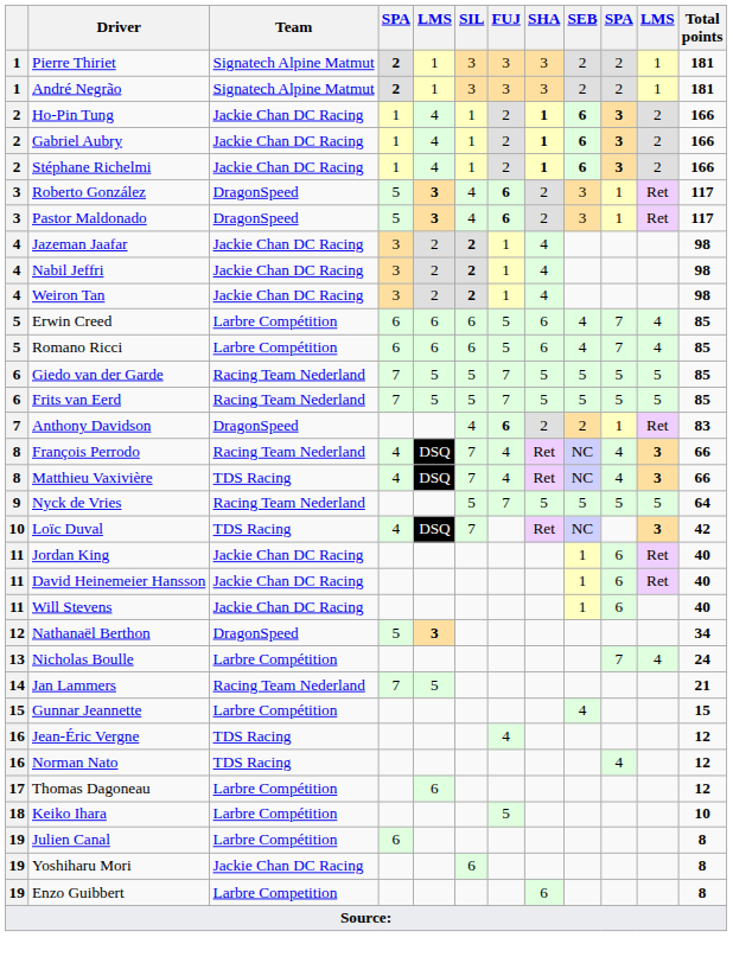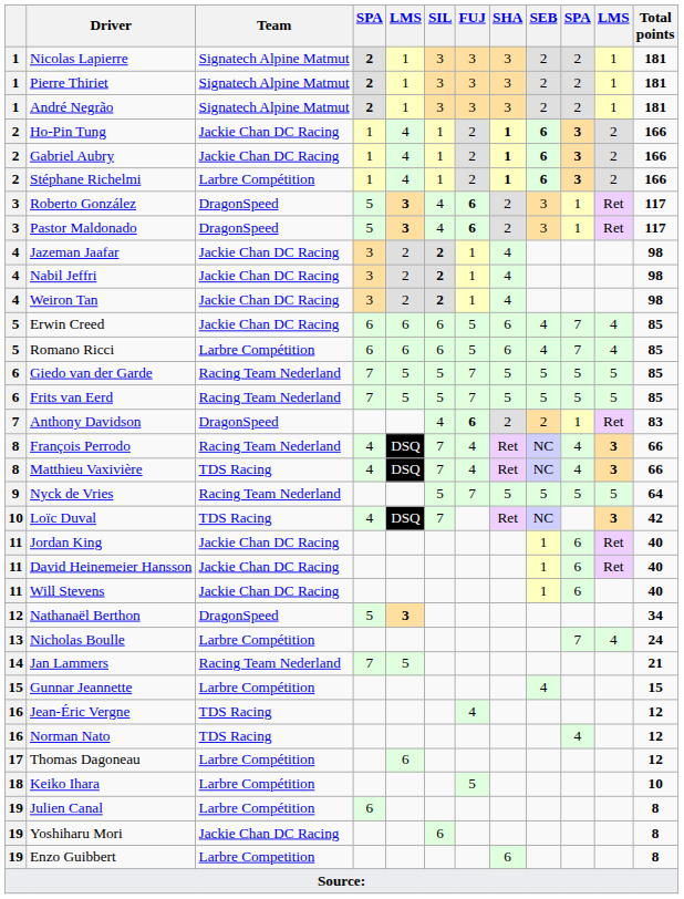 <table class="wikitable" style="font-size: 90%; text-align:center;">
 <tr valign="top">
 <th valign=middle></th>
 <th valign=middle>Driver</th>
 <th valign=middle>Team</th>
 <th><a href='#'>SPA</a><br></th>
 <th><a href='#'>LMS</a><br></th>
 <th><a href='#'>SIL</a><br></th>
 <th><a href='#'>FUJ</a><br></th>
 <th><a href='#'>SHA</a><br></th>
 <th><a href='#'>SEB</a><br></th>
 <th><a href='#'>SPA</a><br></th>
 <th><a href='#'>LMS</a><br></th>
 <th valign=middle>Total<br>points</th>
+</tr>
+<tr>
+<th>1</th>
+<td align=left> <a href='#'>Nicolas Lapierre</a></td>
+<td align=left> <a href='#'>Signatech Alpine Matmut</a></td>
+<td style="background:#DFDFDF;"><strong>2</strong></td>
+<td style="background:#FFFFBF;">1</td>
+<td style="background:#FFDF9F;">3</td>
+<td style="background:#FFDF9F;">3</td>
+<td style="background:#FFDF9F;">3</td>
+<td style="background:#DFDFDF;">2</td>
+<td style="background:#DFDFDF;">2</td>
+<td style="background:#FFFFBF;">1</td>
+<td><strong>181</strong></td>
 </tr>
 <tr>
 <th>1</th>
 <td align=left> <a href='#'>Pierre Thiriet</a></td>
 <td align=left> <a href='#'>Signatech Alpine Matmut</a></td>
 <td style="background:#DFDFDF;"><strong>2</strong></td>
 <td style="background:#FFFFBF;">1</td>
 <td style="background:#FFDF9F;">3</td>
 <td style="background:#FFDF9F;">3</td>
 <td style="background:#FFDF9F;">3</td>
 <td style="background:#DFDFDF;">2</td>
 <td style="background:#DFDFDF;">2</td>
 <td style="background:#FFFFBF;">1</td>
 <td><strong>181</strong></td>
 </tr>
 <tr>
 <th>1</th>
 <td align=left> <a href='#'>André Negrão</a></td>
 <td align=left> <a href='#'>Signatech Alpine Matmut</a></td>
 <td style="background:#DFDFDF;"><strong>2</strong></td>
 <td style="background:#FFFFBF;">1</td>
 <td style="background:#FFDF9F;">3</td>
 <td style="background:#FFDF9F;">3</td>
 <td style="background:#FFDF9F;">3</td>
 <td style="background:#DFDFDF;">2</td>
 <td style="background:#DFDFDF;">2</td>
 <td style="background:#FFFFBF;">1</td>
 <td><strong>181</strong></td>
 </tr>
 <tr>
 <th>2</th>
 <td align=left> <a href='#'>Ho-Pin Tung</a></td>
 <td align=left> <a href='#'>Jackie Chan DC Racing</a></td>
 <td style="background:#FFFFBF;">1</td>
 <td style="background:#DFFFDF;">4</td>
 <td style="background:#FFFFBF;">1</td>
 <td style="background:#DFDFDF;">2</td>
 <td style="background:#FFFFBF;"><strong>1</strong></td>
 <td style="background:#DFFFDF;"><strong>6</strong></td>
 <td style="background:#FFDF9F;"><strong>3</strong></td>
 <td style="background:#DFDFDF;">2</td>
 <td><strong>166</strong></td>
 </tr>
 <tr>
 <th>2</th>
 <td align=left> <a href='#'>Gabriel Aubry</a></td>
 <td align=left> <a href='#'>Jackie Chan DC Racing</a></td>
 <td style="background:#FFFFBF;">1</td>
 <td style="background:#DFFFDF;">4</td>
 <td style="background:#FFFFBF;">1</td>
 <td style="background:#DFDFDF;">2</td>
 <td style="background:#FFFFBF;"><strong>1</strong></td>
 <td style="background:#DFFFDF;"><strong>6</strong></td>
 <td style="background:#FFDF9F;"><strong>3</strong></td>
 <td style="background:#DFDFDF;">2</td>
 <td><strong>166</strong></td>
 </tr>
 <tr>
 <th>2</th>
 <td align=left> <a href='#'>Stéphane Richelmi</a></td>
-<td align=left> <a href='#'>Jackie Chan DC Racing</a></td>
+<td align="left"> <a href='#'>Larbre Compétition</a></td>
 <td style="background:#FFFFBF;">1</td>
 <td style="background:#DFFFDF;">4</td>
 <td style="background:#FFFFBF;">1</td>
 <td style="background:#DFDFDF;">2</td>
 <td style="background:#FFFFBF;"><strong>1</strong></td>
 <td style="background:#DFFFDF;"><strong>6</strong></td>
 <td style="background:#FFDF9F;"><strong>3</strong></td>
 <td style="background:#DFDFDF;">2</td>
 <td><strong>166</strong></td>
 </tr>
 <tr>
 <th>3</th>
 <td align=left> <a href='#'>Roberto González</a></td>
 <td align=left> <a href='#'>DragonSpeed</a></td>
 <td style="background:#DFFFDF;">5</td>
 <td style="background:#FFDF9F;"><strong>3</strong></td>
 <td style="background:#DFFFDF;">4</td>
 <td style="background:#DFFFDF;"><strong>6</strong></td>
 <td style="background:#DFDFDF;">2</td>
 <td style="background:#FFDF9F;">3</td>
 <td style="background:#FFFFBF;">1</td>
 <td style="background:#EFCFFF;">Ret</td>
 <td><strong>117</strong></td>
 </tr>
 <tr>
 <th>3</th>
 <td align=left> <a href='#'>Pastor Maldonado</a></td>
 <td align=left> <a href='#'>DragonSpeed</a></td>
 <td style="background:#DFFFDF;">5</td>
 <td style="background:#FFDF9F;"><strong>3</strong></td>
 <td style="background:#DFFFDF;">4</td>
 <td style="background:#DFFFDF;"><strong>6</strong></td>
 <td style="background:#DFDFDF;">2</td>
 <td style="background:#FFDF9F;">3</td>
 <td style="background:#FFFFBF;">1</td>
 <td style="background:#EFCFFF;">Ret</td>
 <td><strong>117</strong></td>
 </tr>
 <tr>
 <th>4</th>
 <td align=left> <a href='#'>Jazeman Jaafar</a></td>
 <td align=left> <a href='#'>Jackie Chan DC Racing</a></td>
 <td style="background:#FFDF9F;">3</td>
 <td style="background:#DFDFDF;">2</td>
 <td style="background:#DFDFDF;"><strong>2</strong></td>
 <td style="background:#FFFFBF;">1</td>
 <td style="background:#DFFFDF;">4</td>
 <td></td>
 <td></td>
 <td></td>
 <td><strong>98</strong></td>
 </tr>
 <tr>
 <th>4</th>
 <td align=left> <a href='#'>Nabil Jeffri</a></td>
 <td align=left> <a href='#'>Jackie Chan DC Racing</a></td>
 <td style="background:#FFDF9F;">3</td>
 <td style="background:#DFDFDF;">2</td>
 <td style="background:#DFDFDF;"><strong>2</strong></td>
 <td style="background:#FFFFBF;">1</td>
 <td style="background:#DFFFDF;">4</td>
 <td></td>
 <td></td>
 <td></td>
 <td><strong>98</strong></td>
 </tr>
 <tr>
 <th>4</th>
 <td align=left> <a href='#'>Weiron Tan</a></td>
 <td align=left> <a href='#'>Jackie Chan DC Racing</a></td>
 <td style="background:#FFDF9F;">3</td>
 <td style="background:#DFDFDF;">2</td>
 <td style="background:#DFDFDF;"><strong>2</strong></td>
 <td style="background:#FFFFBF;">1</td>
 <td style="background:#DFFFDF;">4</td>
 <td></td>
 <td></td>
 <td></td>
 <td><strong>98</strong></td>
 </tr>
 <tr>
 <th>5</th>
 <td align="left"> Erwin Creed</td>
-<td align="left"> <a href='#'>Larbre Compétition</a></td>
+<td align=left> <a href='#'>Jackie Chan DC Racing</a></td>
 <td style="background:#DFFFDF;">6</td>
 <td style="background:#DFFFDF;">6</td>
 <td style="background:#DFFFDF;">6</td>
 <td style="background:#DFFFDF;">5</td>
 <td style="background:#DFFFDF;">6</td>
 <td style="background:#DFFFDF;">4</td>
 <td style="background:#DFFFDF;">7</td>
 <td style="background:#DFFFDF;">4</td>
 <td><strong>85</strong></td>
 </tr>
 <tr>
 <th>5</th>
 <td align="left"> Romano Ricci</td>
 <td align="left"> <a href='#'>Larbre Compétition</a></td>
 <td style="background:#DFFFDF;">6</td>
 <td style="background:#DFFFDF;">6</td>
 <td style="background:#DFFFDF;">6</td>
 <td style="background:#DFFFDF;">5</td>
 <td style="background:#DFFFDF;">6</td>
 <td style="background:#DFFFDF;">4</td>
 <td style="background:#DFFFDF;">7</td>
 <td style="background:#DFFFDF;">4</td>
 <td><strong>85</strong></td>
 </tr>
 <tr>
 <th>6</th>
 <td align="left"> <a href='#'>Giedo van der Garde</a></td>
 <td align="left"> <a href='#'>Racing Team Nederland</a></td>
 <td style="background:#DFFFDF;">7</td>
 <td style="background:#DFFFDF;">5</td>
 <td style="background:#DFFFDF;">5</td>
 <td style="background:#DFFFDF;">7</td>
 <td style="background:#DFFFDF;">5</td>
 <td style="background:#DFFFDF;">5</td>
 <td style="background:#DFFFDF;">5</td>
 <td style="background:#DFFFDF;">5</td>
 <td><strong>85</strong></td>
 </tr>
 <tr>
 <th>6</th>
 <td align="left"> <a href='#'>Frits van Eerd</a></td>
 <td align="left"> <a href='#'>Racing Team Nederland</a></td>
 <td style="background:#DFFFDF;">7</td>
 <td style="background:#DFFFDF;">5</td>
 <td style="background:#DFFFDF;">5</td>
 <td style="background:#DFFFDF;">7</td>
 <td style="background:#DFFFDF;">5</td>
 <td style="background:#DFFFDF;">5</td>
 <td style="background:#DFFFDF;">5</td>
 <td style="background:#DFFFDF;">5</td>
 <td><strong>85</strong></td>
 </tr>
 <tr>
 <th>7</th>
 <td align="left"> <a href='#'>Anthony Davidson</a></td>
 <td align="left"> <a href='#'>DragonSpeed</a></td>
 <td></td>
 <td></td>
 <td style="background:#DFFFDF;">4</td>
 <td style="background:#DFFFDF;"><strong>6</strong></td>
 <td style="background:#DFDFDF;">2</td>
 <td style="background:#FFDF9F;">2</td>
 <td style="background:#FFFFBF;">1</td>
 <td style="background:#EFCFFF;">Ret</td>
 <td><strong>83</strong></td>
 </tr>
 <tr>
 <th>8</th>
 <td align=left> <a href='#'>François Perrodo</a></td>
 <td align=left> <a href='#'>Racing Team Nederland</a></td>
 <td style="background:#DFFFDF;">4</td>
 <td style="background-color:#000000; color:white">DSQ</td>
 <td style="background:#DFFFDF;">7</td>
 <td style="background:#DFFFDF;">4</td>
 <td style="background:#EFCFFF;">Ret</td>
 <td style="background:#CFCFFF;">NC</td>
 <td style="background:#DFFFDF;">4</td>
 <td style="background:#FFDF9F;"><strong>3</strong></td>
 <td><strong>66</strong></td>
 </tr>
 <tr>
 <th>8</th>
 <td align=left> <a href='#'>Matthieu Vaxivière</a></td>
 <td align=left> <a href='#'>TDS Racing</a></td>
 <td style="background:#DFFFDF;">4</td>
 <td style="background-color:#000000; color:white">DSQ</td>
 <td style="background:#DFFFDF;">7</td>
 <td style="background:#DFFFDF;">4</td>
 <td style="background:#EFCFFF;">Ret</td>
 <td style="background:#CFCFFF;">NC</td>
 <td style="background:#DFFFDF;">4</td>
 <td style="background:#FFDF9F;"><strong>3</strong></td>
 <td><strong>66</strong></td>
 </tr>
 <tr>
 <th>9</th>
 <td align=left> <a href='#'>Nyck de Vries</a></td>
 <td align=left> <a href='#'>Racing Team Nederland</a></td>
 <td></td>
 <td></td>
 <td style="background:#DFFFDF;">5</td>
 <td style="background:#DFFFDF;">7</td>
 <td style="background:#DFFFDF;">5</td>
 <td style="background:#DFFFDF;">5</td>
 <td style="background:#DFFFDF;">5</td>
 <td style="background:#DFFFDF;">5</td>
 <td><strong>64</strong></td>
 </tr>
 <tr>
 <th>10</th>
 <td align=left> <a href='#'>Loïc Duval</a></td>
 <td align=left> <a href='#'>TDS Racing</a></td>
 <td style="background:#DFFFDF;">4</td>
 <td style="background-color:#000000; color:white">DSQ</td>
 <td style="background:#DFFFDF;">7</td>
 <td></td>
 <td style="background:#EFCFFF;">Ret</td>
 <td style="background:#CFCFFF;">NC</td>
 <td></td>
 <td style="background:#FFDF9F;"><strong>3</strong></td>
 <td><strong>42</strong></td>
 </tr>
 <tr>
 <th>11</th>
 <td align=left> <a href='#'>Jordan King</a></td>
 <td align=left> <a href='#'>Jackie Chan DC Racing</a></td>
 <td></td>
 <td></td>
 <td></td>
 <td></td>
 <td></td>
 <td style="background:#FFFFBF;">1</td>
 <td style="background:#DFFFDF;">6</td>
 <td style="background:#EFCFFF;">Ret</td>
 <td><strong>40</strong></td>
 </tr>
 <tr>
 <th>11</th>
 <td align=left> <a href='#'>David Heinemeier Hansson</a></td>
 <td align=left> <a href='#'>Jackie Chan DC Racing</a></td>
 <td></td>
 <td></td>
 <td></td>
 <td></td>
 <td></td>
 <td style="background:#FFFFBF;">1</td>
 <td style="background:#DFFFDF;">6</td>
 <td style="background:#EFCFFF;">Ret</td>
 <td><strong>40</strong></td>
 </tr>
 <tr>
 <th>11</th>
 <td align=left> <a href='#'>Will Stevens</a></td>
 <td align=left> <a href='#'>Jackie Chan DC Racing</a></td>
 <td></td>
 <td></td>
 <td></td>
 <td></td>
 <td></td>
 <td style="background:#FFFFBF;">1</td>
 <td style="background:#DFFFDF;">6</td>
 <td></td>
 <td><strong>40</strong></td>
 </tr>
 <tr>
 <th>12</th>
 <td align=left> <a href='#'>Nathanaël Berthon</a></td>
 <td align=left> <a href='#'>DragonSpeed</a></td>
 <td style="background:#DFFFDF;">5</td>
 <td style="background:#FFDF9F;"><strong>3</strong></td>
 <td></td>
 <td></td>
 <td></td>
 <td></td>
 <td></td>
 <td></td>
 <td><strong>34</strong></td>
 </tr>
 <tr>
 <th>13</th>
 <td align=left> <a href='#'>Nicholas Boulle</a></td>
 <td align=left> <a href='#'>Larbre Compétition</a></td>
 <td></td>
 <td></td>
 <td></td>
 <td></td>
 <td></td>
 <td></td>
 <td style="background:#DFFFDF;">7</td>
 <td style="background:#DFFFDF;">4</td>
 <td><strong>24</strong></td>
 </tr>
 <tr>
 <th>14</th>
 <td align=left> <a href='#'>Jan Lammers</a></td>
 <td align=left> <a href='#'>Racing Team Nederland</a></td>
 <td style="background:#DFFFDF;">7</td>
 <td style="background:#DFFFDF;">5</td>
 <td></td>
 <td></td>
 <td></td>
 <td></td>
 <td></td>
 <td></td>
 <td><strong>21</strong></td>
 </tr>
 <tr>
 <th>15</th>
 <td align=left> <a href='#'>Gunnar Jeannette</a></td>
 <td align=left> <a href='#'>Larbre Compétition</a></td>
 <td></td>
 <td></td>
 <td></td>
 <td></td>
 <td></td>
 <td style="background:#DFFFDF;">4</td>
 <td></td>
 <td></td>
 <td><strong>15</strong></td>
 </tr>
 <tr>
 <th>16</th>
 <td align=left> <a href='#'>Jean-Éric Vergne</a></td>
 <td align=left> <a href='#'>TDS Racing</a></td>
 <td></td>
 <td></td>
 <td></td>
 <td style="background:#DFFFDF;">4</td>
 <td></td>
 <td></td>
 <td></td>
 <td></td>
 <td><strong>12</strong></td>
 </tr>
 <tr>
 <th>16</th>
 <td align=left> <a href='#'>Norman Nato</a></td>
 <td align=left> <a href='#'>TDS Racing</a></td>
 <td></td>
 <td></td>
 <td></td>
 <td></td>
 <td></td>
 <td></td>
 <td style="background:#DFFFDF;">4</td>
 <td></td>
 <td><strong>12</strong></td>
 </tr>
 <tr>
 <th>17</th>
 <td align=left> Thomas Dagoneau</td>
 <td align=left> <a href='#'>Larbre Compétition</a></td>
 <td></td>
 <td style="background:#DFFFDF;">6</td>
 <td></td>
 <td></td>
 <td></td>
 <td></td>
 <td></td>
 <td></td>
 <td><strong>12</strong></td>
 </tr>
 <tr>
 <th>18</th>
 <td align=left> <a href='#'>Keiko Ihara</a></td>
 <td align=left> <a href='#'>Larbre Compétition</a></td>
 <td></td>
 <td></td>
 <td></td>
 <td style="background:#DFFFDF;">5</td>
 <td></td>
 <td></td>
 <td></td>
 <td></td>
 <td><strong>10</strong></td>
 </tr>
 <tr>
 <th>19</th>
 <td align=left> <a href='#'>Julien Canal</a></td>
 <td align=left> <a href='#'>Larbre Compétition</a></td>
 <td style="background:#DFFFDF;">6</td>
 <td></td>
 <td></td>
 <td></td>
 <td></td>
 <td></td>
 <td></td>
 <td></td>
 <td><strong>8</strong></td>
 </tr>
 <tr>
 <th>19</th>
 <td align=left> Yoshiharu Mori</td>
 <td align=left> <a href='#'>Jackie Chan DC Racing</a></td>
 <td></td>
 <td></td>
 <td style="background:#DFFFDF;">6</td>
 <td></td>
 <td></td>
 <td></td>
 <td></td>
 <td></td>
 <td><strong>8</strong></td>
 </tr>
 <tr>
 <th>19</th>
 <td align=left> Enzo Guibbert</td>
 <td align=left> <a href='#'>Larbre Competition</a></td>
 <td></td>
 <td></td>
 <td></td>
 <td></td>
 <td style="background:#DFFFDF;">6</td>
 <td></td>
 <td></td>
 <td></td>
 <td><strong>8</strong></td>
 </tr>
 <tr class="sortbottom">
 <td colspan="12" style="background-color:#EAECF0;text-align:center"><strong>Source:</strong></td>
 </tr>
 </table>
